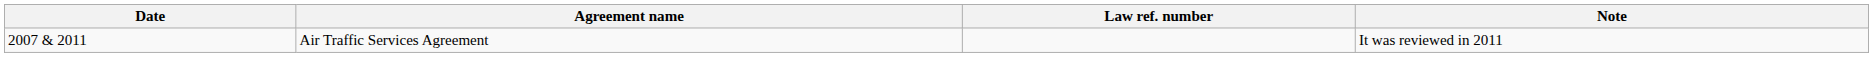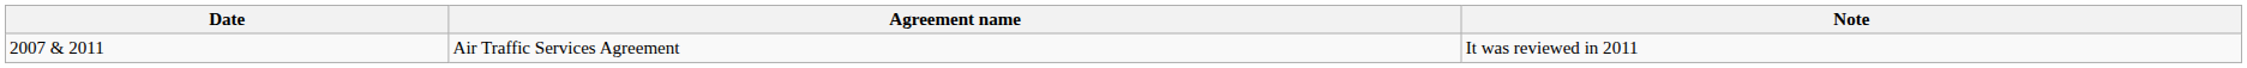 <table class="wikitable sortable" width="100%">
 <tr>
 <th class="unsortable">Date</th>
 <th>Agreement name</th>
-<th>Law ref. number</th>
 <th>Note</th>
 </tr>
 <tr>
 <td>2007 & 2011</td>
 <td>Air Traffic Services Agreement</td>
-<td></td>
 <td>It was reviewed in 2011</td>
 </tr>
 </table>
